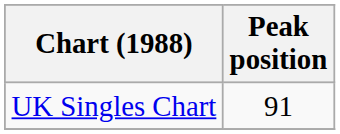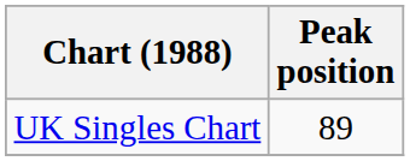 <table class="wikitable sortable">
 <tr>
 <th align"left">Chart (1988)</th>
 <th align="center">Peak<br>position</th>
 </tr>
 <tr>
 <td><a href='#'>UK Singles Chart</a></td>
-<td align="center">91</td>
+<td align="center">89</td>
 </tr>
 <tr>
 </tr>
 </table>
